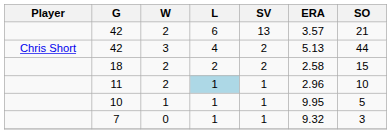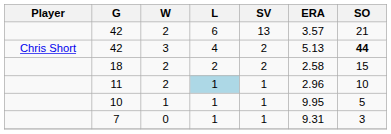 <table class="wikitable sortable">
 <tr>
 <th bgcolor="#DDDDFF" width="16%">Player</th>
 <th bgcolor="#DDDDFF" width="9%">G</th>
 <th bgcolor="#DDDDFF" width="9%">W</th>
 <th bgcolor="#DDDDFF" width="9%">L</th>
 <th bgcolor="#DDDDFF" width="9%">SV</th>
 <th bgcolor="#DDDDFF" width="9%">ERA</th>
 <th bgcolor="#DDDDFF" width="9%">SO</th>
 </tr>
 <tr align="center">
 <td></td>
 <td>42</td>
 <td>2</td>
 <td>6</td>
 <td>13</td>
 <td>3.57</td>
 <td>21</td>
 </tr>
 <tr align="center">
 <td><a href='#'>Chris Short</a></td>
 <td>42</td>
 <td>3</td>
 <td>4</td>
 <td>2</td>
 <td>5.13</td>
-<td>44</td>
+<td><strong>44</strong></td>
 </tr>
 <tr align=center>
 <td></td>
 <td>18</td>
 <td>2</td>
 <td>2</td>
 <td>2</td>
 <td>2.58</td>
 <td>15</td>
 </tr>
 <tr align="center">
 <td></td>
 <td>11</td>
 <td>2</td>
 <td style="background: lightblue;">1</td>
 <td>1</td>
 <td>2.96</td>
 <td>10</td>
 </tr>
 <tr align="center">
 <td></td>
 <td>10</td>
 <td>1</td>
 <td>1</td>
 <td>1</td>
 <td>9.95</td>
 <td>5</td>
 </tr>
 <tr align="center">
 <td></td>
 <td>7</td>
 <td>0</td>
 <td>1</td>
 <td>1</td>
-<td>9.32</td>
+<td>9.31</td>
 <td>3</td>
 </tr>
 <tr align="center">
 </tr>
 </table>
